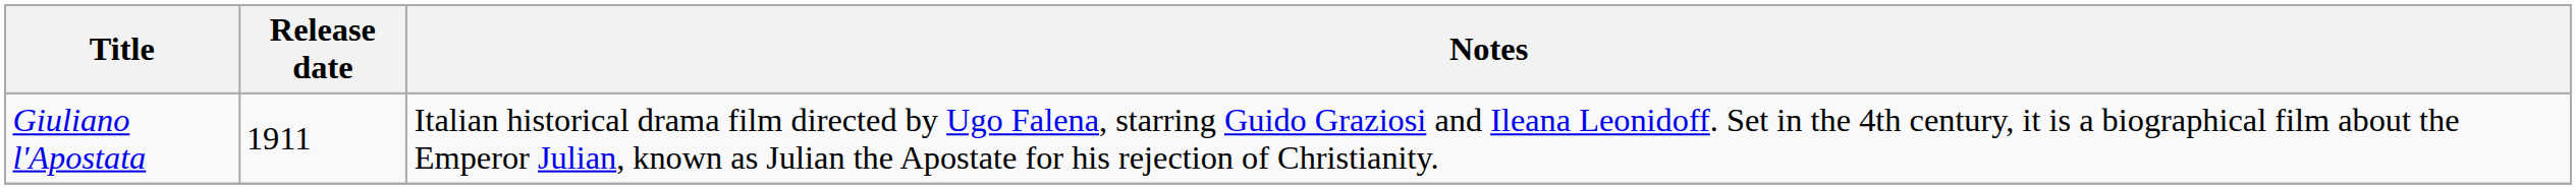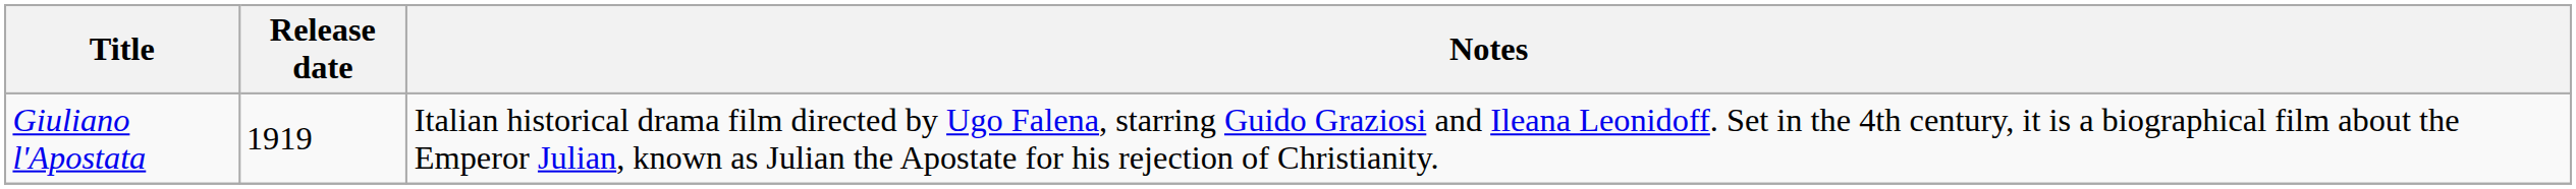 <table class="wikitable sortable">
 <tr>
 <th scope="col">Title</th>
 <th scope="col">Release date</th>
 <th scope="col" class="unsortable">Notes</th>
 </tr>
 <tr>
 <td><em><a href='#'>Giuliano l'Apostata</a></em></td>
-<td>1911</td>
+<td>1919</td>
 <td>Italian historical drama film directed by <a href='#'>Ugo Falena</a>, starring <a href='#'>Guido Graziosi</a> and <a href='#'>Ileana Leonidoff</a>. Set in the 4th century, it is a biographical film about the Emperor <a href='#'>Julian</a>, known as Julian the Apostate for his rejection of Christianity.</td>
 </tr>
 <tr>
 </tr>
 </table>
